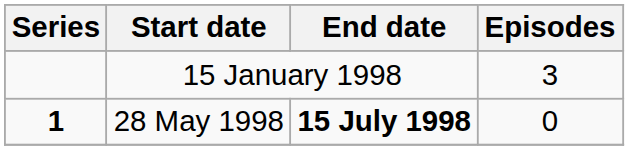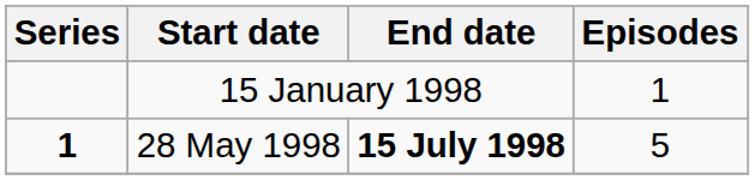 <table class="wikitable" style="text-align:center;">
 <tr>
 <th>Series</th>
 <th>Start date</th>
 <th>End date</th>
 <th>Episodes</th>
 </tr>
 <tr>
 <td></td>
 <td colspan=2>15 January 1998</td>
-<td>3</td>
+<td>1</td>
 </tr>
 <tr>
 <td><strong>1</strong></td>
 <td>28 May 1998</td>
 <td><strong>15 July 1998</strong></td>
-<td>0</td>
+<td>5</td>
 </tr>
 <tr>
 </tr>
 </table>
